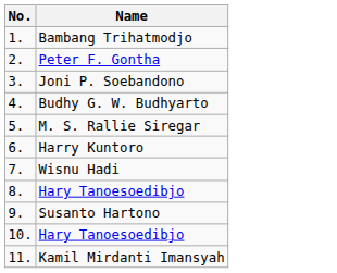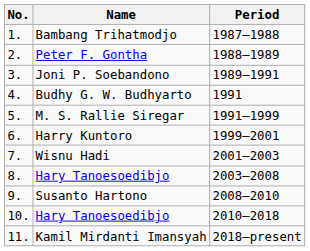 <table class="wikitable">
 <tr>
 <th>No.</th>
 <th>Name</th>
+<th>Period</th>
 </tr>
 <tr>
 <td>1.</td>
 <td>Bambang Trihatmodjo</td>
+<td>1987–1988</td>
 </tr>
 <tr>
 <td>2.</td>
 <td><a href='#'>Peter F. Gontha</a></td>
+<td>1988–1989</td>
 </tr>
 <tr>
 <td>3.</td>
 <td>Joni P. Soebandono</td>
+<td>1989–1991</td>
 </tr>
 <tr>
 <td>4.</td>
 <td>Budhy G. W. Budhyarto</td>
+<td>1991</td>
 </tr>
 <tr>
 <td>5.</td>
 <td>M. S. Rallie Siregar</td>
+<td>1991–1999</td>
 </tr>
 <tr>
 <td>6.</td>
 <td>Harry Kuntoro</td>
+<td>1999–2001</td>
 </tr>
 <tr>
 <td>7.</td>
 <td>Wisnu Hadi</td>
+<td>2001–2003</td>
 </tr>
 <tr>
 <td>8.</td>
 <td><a href='#'>Hary Tanoesoedibjo</a></td>
+<td>2003–2008</td>
 </tr>
 <tr>
 <td>9.</td>
 <td>Susanto Hartono</td>
+<td>2008–2010</td>
 </tr>
 <tr>
 <td>10.</td>
 <td><a href='#'>Hary Tanoesoedibjo</a></td>
+<td>2010–2018</td>
 </tr>
 <tr>
 <td>11.</td>
 <td>Kamil Mirdanti Imansyah</td>
+<td>2018–present</td>
 </tr>
 </table>
